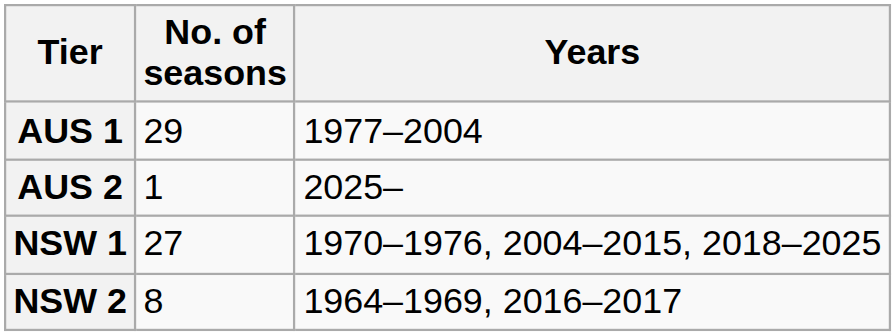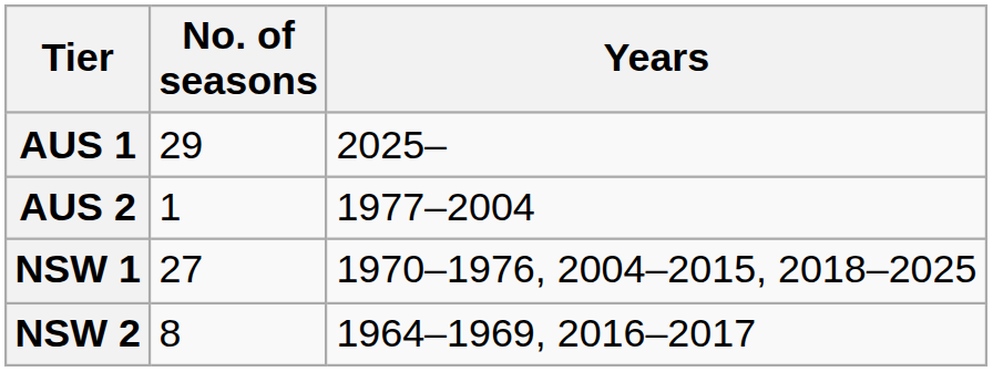 <table class="wikitable">
 <tr>
 <th>Tier</th>
 <th>No. of <br>seasons</th>
 <th>Years</th>
 </tr>
 <tr>
 <th>AUS 1</th>
 <td>29</td>
-<td>1977–2004</td>
+<td>2025–</td>
 </tr>
 <tr>
 <th>AUS 2</th>
 <td>1</td>
-<td>2025–</td>
+<td>1977–2004</td>
 </tr>
 <tr>
 <th>NSW 1</th>
 <td>27</td>
 <td>1970–1976, 2004–2015, 2018–2025</td>
 </tr>
 <tr>
 <th>NSW 2</th>
 <td>8</td>
 <td>1964–1969, 2016–2017</td>
 </tr>
 </table>
